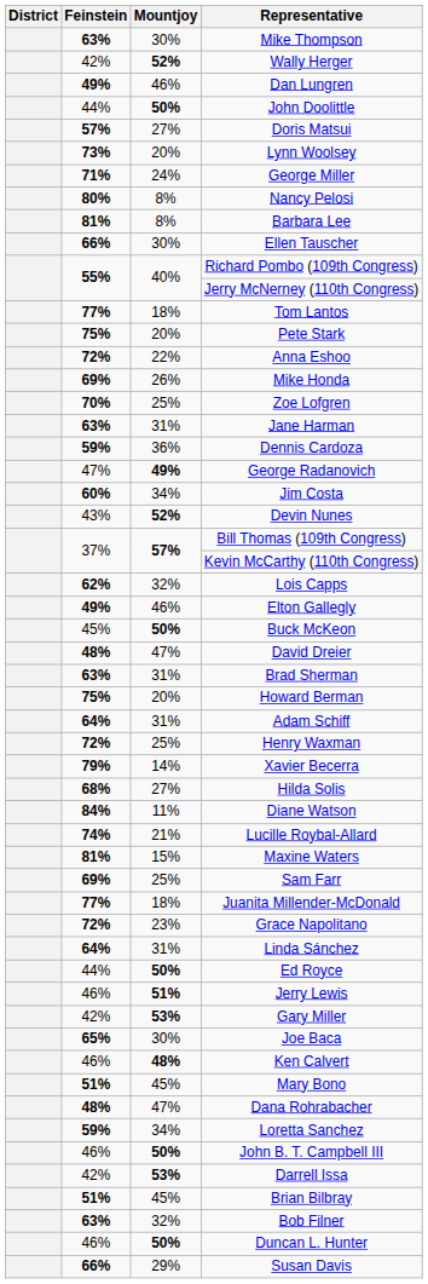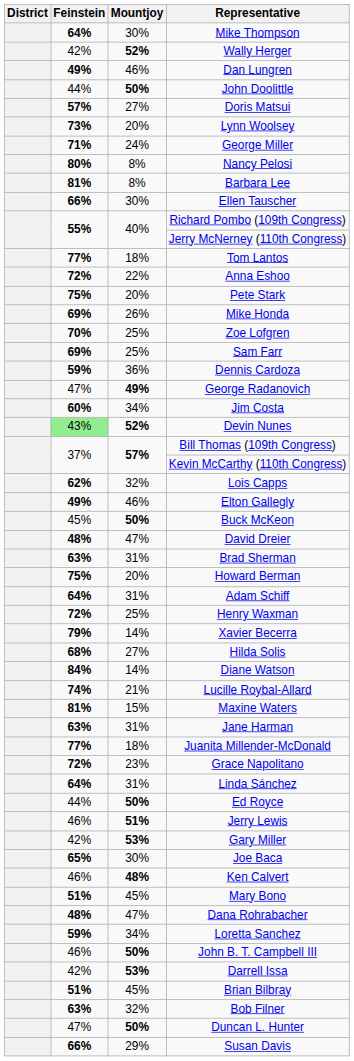 <table class="wikitable sortable">
 <tr>
 <th>District</th>
 <th>Feinstein</th>
 <th>Mountjoy</th>
 <th>Representative</th>
 </tr>
 <tr align=center>
 <th></th>
-<td><strong>63%</strong></td>
+<td><strong>64%</strong></td>
 <td>30%</td>
 <td><a href='#'>Mike Thompson</a></td>
 </tr>
 <tr align=center>
 <th></th>
 <td>42%</td>
 <td><strong>52%</strong></td>
 <td><a href='#'>Wally Herger</a></td>
 </tr>
 <tr align=center>
 <th></th>
 <td><strong>49%</strong></td>
 <td>46%</td>
 <td><a href='#'>Dan Lungren</a></td>
 </tr>
 <tr align=center>
 <th></th>
 <td>44%</td>
 <td><strong>50%</strong></td>
 <td><a href='#'>John Doolittle</a></td>
 </tr>
 <tr align=center>
 <th></th>
 <td><strong>57%</strong></td>
 <td>27%</td>
 <td><a href='#'>Doris Matsui</a></td>
 </tr>
 <tr align=center>
 <th></th>
 <td><strong>73%</strong></td>
 <td>20%</td>
 <td><a href='#'>Lynn Woolsey</a></td>
 </tr>
 <tr align=center>
 <th></th>
 <td><strong>71%</strong></td>
 <td>24%</td>
 <td><a href='#'>George Miller</a></td>
 </tr>
 <tr align=center>
 <th></th>
 <td><strong>80%</strong></td>
 <td>8%</td>
 <td><a href='#'>Nancy Pelosi</a></td>
 </tr>
 <tr align=center>
 <th></th>
 <td><strong>81%</strong></td>
 <td>8%</td>
 <td><a href='#'>Barbara Lee</a></td>
 </tr>
 <tr align=center>
 <th></th>
 <td><strong>66%</strong></td>
 <td>30%</td>
 <td><a href='#'>Ellen Tauscher</a></td>
 </tr>
 <tr align=center>
 <th rowspan=2 ></th>
 <td rowspan=2><strong>55%</strong></td>
 <td rowspan=2>40%</td>
 <td><a href='#'>Richard Pombo</a> (<a href='#'>109th Congress</a>)</td>
 </tr>
 <tr align=center>
 <td><a href='#'>Jerry McNerney</a> (<a href='#'>110th Congress</a>)</td>
 </tr>
 <tr align=center>
 <th></th>
 <td><strong>77%</strong></td>
 <td>18%</td>
 <td><a href='#'>Tom Lantos</a></td>
 </tr>
 <tr align=center>
 <th></th>
+<td><strong>72%</strong></td>
+<td>22%</td>
+<td><a href='#'>Anna Eshoo</a></td>
+</tr>
+<tr align=center>
+<th></th>
 <td><strong>75%</strong></td>
 <td>20%</td>
 <td><a href='#'>Pete Stark</a></td>
-</tr>
-<tr align=center>
-<th></th>
-<td><strong>72%</strong></td>
-<td>22%</td>
-<td><a href='#'>Anna Eshoo</a></td>
 </tr>
 <tr align=center>
 <th></th>
 <td><strong>69%</strong></td>
 <td>26%</td>
 <td><a href='#'>Mike Honda</a></td>
 </tr>
 <tr align=center>
 <th></th>
 <td><strong>70%</strong></td>
 <td>25%</td>
 <td><a href='#'>Zoe Lofgren</a></td>
 </tr>
 <tr align=center>
 <th></th>
-<td><strong>63%</strong></td>
-<td>31%</td>
-<td><a href='#'>Jane Harman</a></td>
+<td><strong>69%</strong></td>
+<td>25%</td>
+<td><a href='#'>Sam Farr</a></td>
 </tr>
 <tr align=center>
 <th></th>
 <td><strong>59%</strong></td>
 <td>36%</td>
 <td><a href='#'>Dennis Cardoza</a></td>
 </tr>
 <tr align=center>
 <th></th>
 <td>47%</td>
 <td><strong>49%</strong></td>
 <td><a href='#'>George Radanovich</a></td>
 </tr>
 <tr align=center>
 <th></th>
 <td><strong>60%</strong></td>
 <td>34%</td>
 <td><a href='#'>Jim Costa</a></td>
 </tr>
 <tr align=center>
 <th></th>
-<td>43%</td>
+<td style="background: lightgreen;">43%</td>
 <td><strong>52%</strong></td>
 <td><a href='#'>Devin Nunes</a></td>
 </tr>
 <tr align=center>
 <th rowspan=2 ></th>
 <td rowspan=2>37%</td>
 <td rowspan=2><strong>57%</strong></td>
 <td><a href='#'>Bill Thomas</a> (<a href='#'>109th Congress</a>)</td>
 </tr>
 <tr align=center>
 <td><a href='#'>Kevin McCarthy</a> (<a href='#'>110th Congress</a>)</td>
 </tr>
 <tr align=center>
 <th></th>
 <td><strong>62%</strong></td>
 <td>32%</td>
 <td><a href='#'>Lois Capps</a></td>
 </tr>
 <tr align=center>
 <th></th>
 <td><strong>49%</strong></td>
 <td>46%</td>
 <td><a href='#'>Elton Gallegly</a></td>
 </tr>
 <tr align=center>
 <th></th>
 <td>45%</td>
 <td><strong>50%</strong></td>
 <td><a href='#'>Buck McKeon</a></td>
 </tr>
 <tr align=center>
 <th></th>
 <td><strong>48%</strong></td>
 <td>47%</td>
 <td><a href='#'>David Dreier</a></td>
 </tr>
 <tr align=center>
 <th></th>
 <td><strong>63%</strong></td>
 <td>31%</td>
 <td><a href='#'>Brad Sherman</a></td>
 </tr>
 <tr align=center>
 <th></th>
 <td><strong>75%</strong></td>
 <td>20%</td>
 <td><a href='#'>Howard Berman</a></td>
 </tr>
 <tr align=center>
 <th></th>
 <td><strong>64%</strong></td>
 <td>31%</td>
 <td><a href='#'>Adam Schiff</a></td>
 </tr>
 <tr align=center>
 <th></th>
 <td><strong>72%</strong></td>
 <td>25%</td>
 <td><a href='#'>Henry Waxman</a></td>
 </tr>
 <tr align=center>
 <th></th>
 <td><strong>79%</strong></td>
 <td>14%</td>
 <td><a href='#'>Xavier Becerra</a></td>
 </tr>
 <tr align=center>
 <th></th>
 <td><strong>68%</strong></td>
 <td>27%</td>
 <td><a href='#'>Hilda Solis</a></td>
 </tr>
 <tr align=center>
 <th></th>
 <td><strong>84%</strong></td>
-<td>11%</td>
+<td>14%</td>
 <td><a href='#'>Diane Watson</a></td>
 </tr>
 <tr align=center>
 <th></th>
 <td><strong>74%</strong></td>
 <td>21%</td>
 <td><a href='#'>Lucille Roybal-Allard</a></td>
 </tr>
 <tr align=center>
 <th></th>
 <td><strong>81%</strong></td>
 <td>15%</td>
 <td><a href='#'>Maxine Waters</a></td>
 </tr>
 <tr align=center>
 <th></th>
-<td><strong>69%</strong></td>
-<td>25%</td>
-<td><a href='#'>Sam Farr</a></td>
+<td><strong>63%</strong></td>
+<td>31%</td>
+<td><a href='#'>Jane Harman</a></td>
 </tr>
 <tr align=center>
 <th></th>
 <td><strong>77%</strong></td>
 <td>18%</td>
 <td><a href='#'>Juanita Millender-McDonald</a></td>
 </tr>
 <tr align=center>
 <th></th>
 <td><strong>72%</strong></td>
 <td>23%</td>
 <td><a href='#'>Grace Napolitano</a></td>
 </tr>
 <tr align=center>
 <th></th>
 <td><strong>64%</strong></td>
 <td>31%</td>
 <td><a href='#'>Linda Sánchez</a></td>
 </tr>
 <tr align=center>
 <th></th>
 <td>44%</td>
 <td><strong>50%</strong></td>
 <td><a href='#'>Ed Royce</a></td>
 </tr>
 <tr align=center>
 <th></th>
 <td>46%</td>
 <td><strong>51%</strong></td>
 <td><a href='#'>Jerry Lewis</a></td>
 </tr>
 <tr align=center>
 <th></th>
 <td>42%</td>
 <td><strong>53%</strong></td>
 <td><a href='#'>Gary Miller</a></td>
 </tr>
 <tr align=center>
 <th></th>
 <td><strong>65%</strong></td>
 <td>30%</td>
 <td><a href='#'>Joe Baca</a></td>
 </tr>
 <tr align=center>
 <th></th>
 <td>46%</td>
 <td><strong>48%</strong></td>
 <td><a href='#'>Ken Calvert</a></td>
 </tr>
 <tr align=center>
 <th></th>
 <td><strong>51%</strong></td>
 <td>45%</td>
 <td><a href='#'>Mary Bono</a></td>
 </tr>
 <tr align=center>
 <th></th>
 <td><strong>48%</strong></td>
 <td>47%</td>
 <td><a href='#'>Dana Rohrabacher</a></td>
 </tr>
 <tr align=center>
 <th></th>
 <td><strong>59%</strong></td>
 <td>34%</td>
 <td><a href='#'>Loretta Sanchez</a></td>
 </tr>
 <tr align=center>
 <th></th>
 <td>46%</td>
 <td><strong>50%</strong></td>
 <td><a href='#'>John B. T. Campbell III</a></td>
 </tr>
 <tr align=center>
 <th></th>
 <td>42%</td>
 <td><strong>53%</strong></td>
 <td><a href='#'>Darrell Issa</a></td>
 </tr>
 <tr align=center>
 <th></th>
 <td><strong>51%</strong></td>
 <td>45%</td>
 <td><a href='#'>Brian Bilbray</a></td>
 </tr>
 <tr align=center>
 <th></th>
 <td><strong>63%</strong></td>
 <td>32%</td>
 <td><a href='#'>Bob Filner</a></td>
 </tr>
 <tr align=center>
 <th></th>
-<td>46%</td>
+<td>47%</td>
 <td><strong>50%</strong></td>
 <td><a href='#'>Duncan L. Hunter</a></td>
 </tr>
 <tr align=center>
 <th></th>
 <td><strong>66%</strong></td>
 <td>29%</td>
 <td><a href='#'>Susan Davis</a></td>
 </tr>
 </table>
